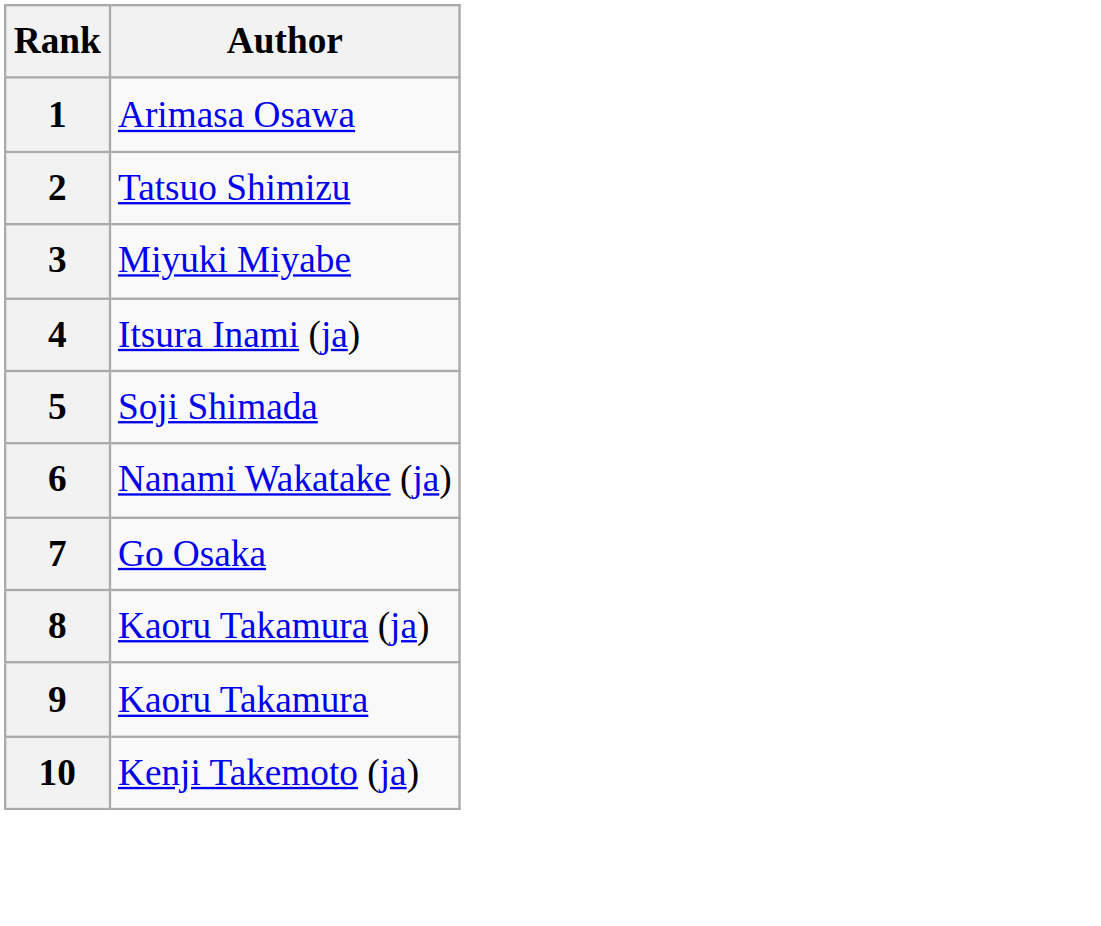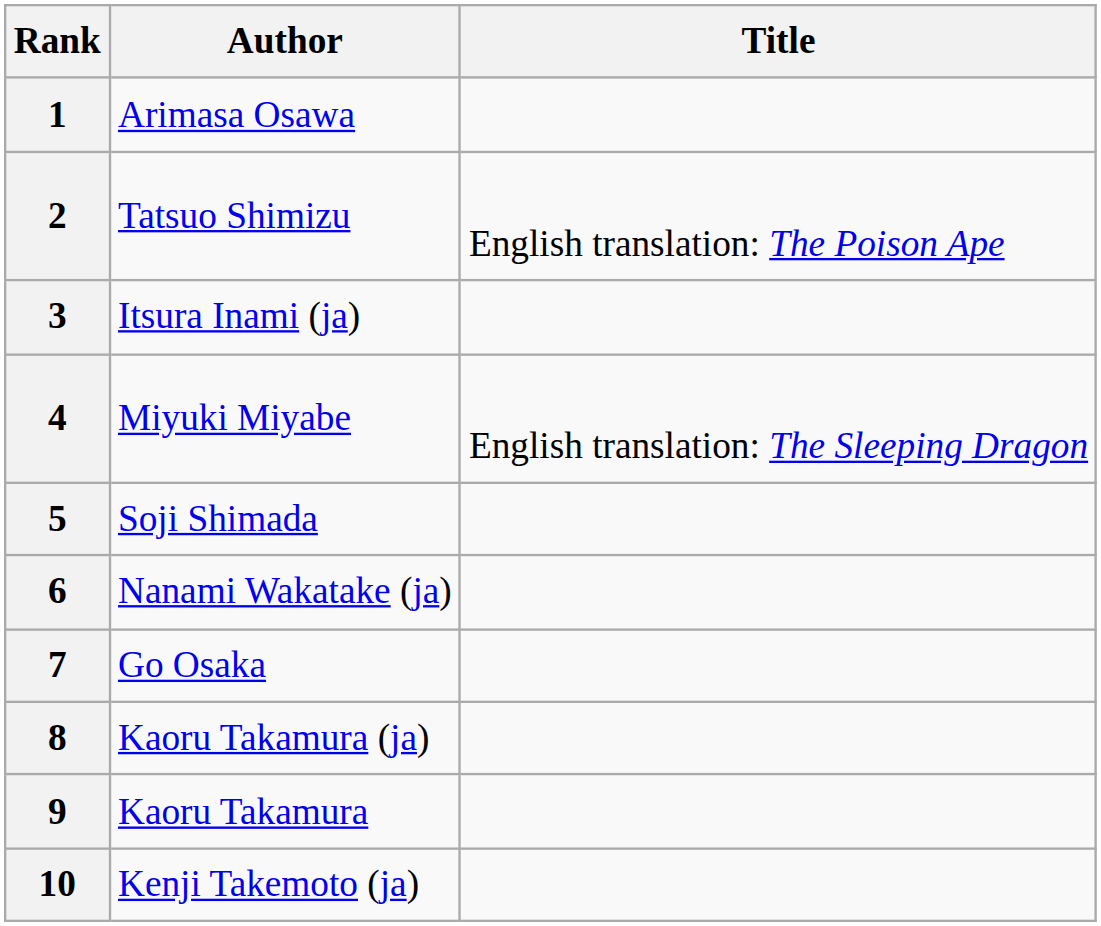 <table class="wikitable sortable" style="font-size:1.00em; line-height:1.5em;">
 <tr>
 <th>Rank</th>
 <th>Author</th>
+<th>Title</th>
 </tr>
 <tr>
 <th>1</th>
 <td><a href='#'>Arimasa Osawa</a></td>
+<td></td>
 </tr>
 <tr>
 <th>2</th>
 <td><a href='#'>Tatsuo Shimizu</a></td>
+<td><br>English translation: <em><a href='#'>The Poison Ape</a></em></td>
 </tr>
 <tr>
 <th>3</th>
-<td><a href='#'>Miyuki Miyabe</a></td>
+<td><a href='#'>Itsura Inami</a> (<a href='#'>ja</a>)</td>
+<td></td>
 </tr>
 <tr>
 <th>4</th>
-<td><a href='#'>Itsura Inami</a> (<a href='#'>ja</a>)</td>
+<td><a href='#'>Miyuki Miyabe</a></td>
+<td><br>English translation: <em><a href='#'>The Sleeping Dragon</a></em></td>
 </tr>
 <tr>
 <th>5</th>
 <td><a href='#'>Soji Shimada</a></td>
+<td></td>
 </tr>
 <tr>
 <th>6</th>
 <td><a href='#'>Nanami Wakatake</a> (<a href='#'>ja</a>)</td>
+<td></td>
 </tr>
 <tr>
 <th>7</th>
 <td><a href='#'>Go Osaka</a></td>
+<td></td>
 </tr>
 <tr>
 <th>8</th>
 <td><a href='#'>Kaoru Takamura</a> (<a href='#'>ja</a>)</td>
+<td></td>
 </tr>
 <tr>
 <th>9</th>
 <td><a href='#'>Kaoru Takamura</a></td>
+<td></td>
 </tr>
 <tr>
 <th>10</th>
 <td><a href='#'>Kenji Takemoto</a> (<a href='#'>ja</a>)</td>
+<td></td>
 </tr>
 </table>
